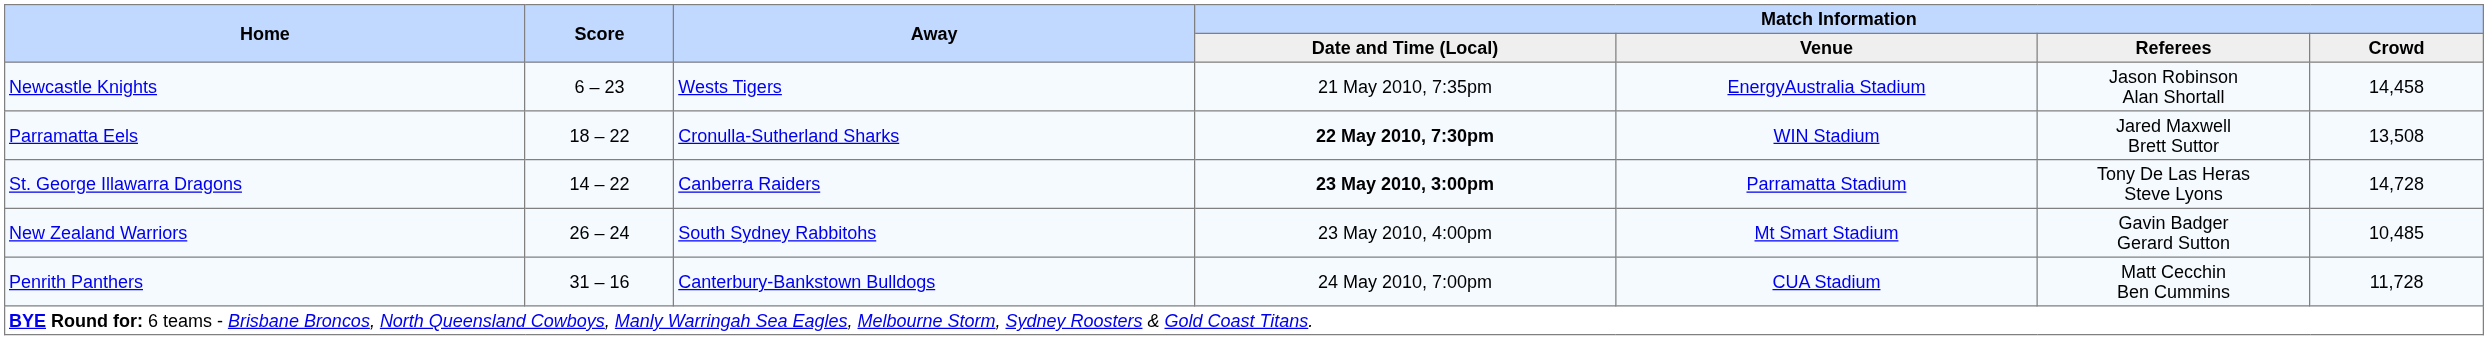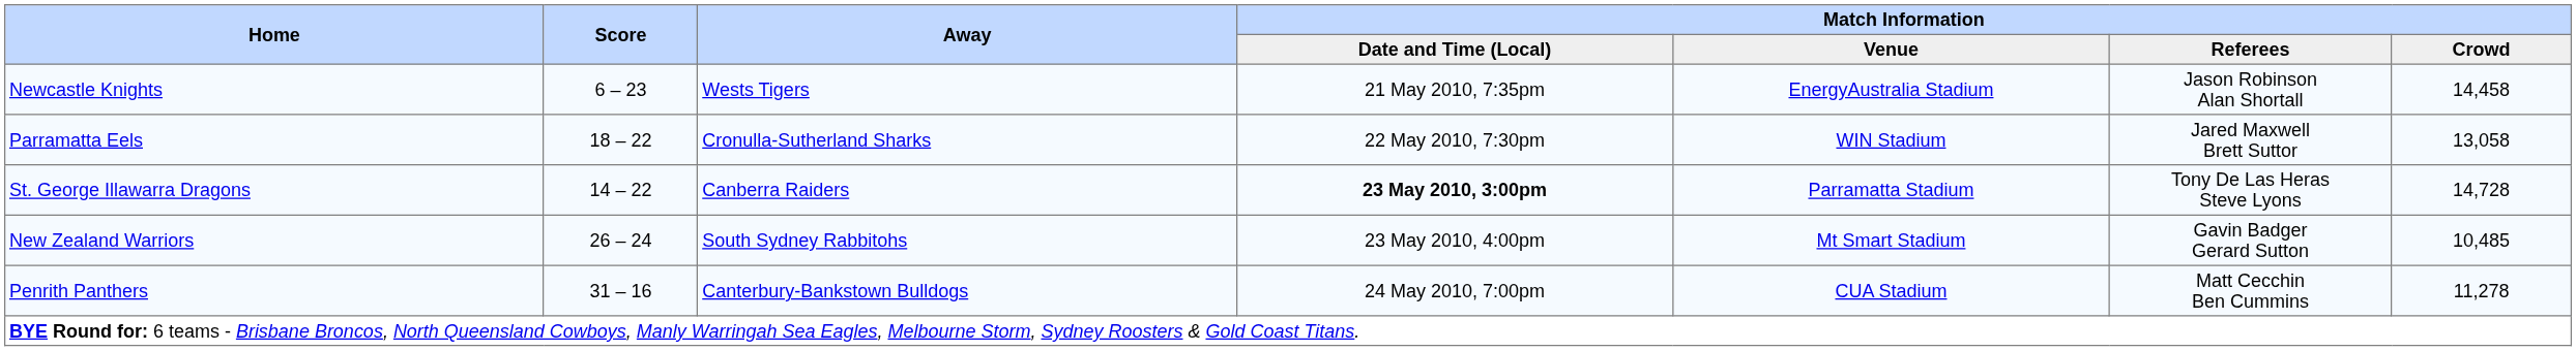 <table border="1" cellpadding="3" cellspacing="0" style="border-collapse:collapse; font-size:90%; width:100%">
 <tr style="background:#c1d8ff;">
 <th rowspan="2" style="width:21%;">Home</th>
 <th rowspan="2" style="width:6%;">Score</th>
 <th rowspan="2" style="width:21%;">Away</th>
 <th colspan=6>Match Information</th>
 </tr>
 <tr style="background:#efefef;">
 <th width=17%>Date and Time (Local)</th>
 <th width=17%>Venue</th>
 <th width=11%>Referees</th>
 <th width=7%>Crowd</th>
 </tr>
 <tr style="text-align:center; background:#f5faff;">
 <td align=left> <a href='#'>Newcastle Knights</a></td>
 <td>6 – 23</td>
 <td align=left> <a href='#'>Wests Tigers</a></td>
 <td>21 May 2010, 7:35pm</td>
 <td><a href='#'>EnergyAustralia Stadium</a></td>
 <td>Jason Robinson<br>Alan Shortall</td>
 <td>14,458</td>
 </tr>
 <tr style="text-align:center; background:#f5faff;">
 <td align=left> <a href='#'>Parramatta Eels</a></td>
 <td>18 – 22</td>
 <td align=left> <a href='#'>Cronulla-Sutherland Sharks</a></td>
-<td><strong>22 May 2010, 7:30pm</strong></td>
+<td>22 May 2010, 7:30pm</td>
 <td><a href='#'>WIN Stadium</a></td>
 <td>Jared Maxwell<br>Brett Suttor</td>
-<td>13,508</td>
+<td>13,058</td>
 </tr>
 <tr style="text-align:center; background:#f5faff;">
 <td align=left> <a href='#'>St. George Illawarra Dragons</a></td>
 <td>14 – 22</td>
 <td align=left> <a href='#'>Canberra Raiders</a></td>
 <td><strong>23 May 2010, 3:00pm</strong></td>
 <td><a href='#'>Parramatta Stadium</a></td>
 <td>Tony De Las Heras<br>Steve Lyons</td>
 <td>14,728</td>
 </tr>
 <tr style="text-align:center; background:#f5faff;">
 <td align=left> <a href='#'>New Zealand Warriors</a></td>
 <td>26 – 24</td>
 <td align=left> <a href='#'>South Sydney Rabbitohs</a></td>
 <td>23 May 2010, 4:00pm</td>
 <td><a href='#'>Mt Smart Stadium</a></td>
 <td>Gavin Badger<br>Gerard Sutton</td>
 <td>10,485</td>
 </tr>
 <tr style="text-align:center; background:#f5faff;">
 <td align=left> <a href='#'>Penrith Panthers</a></td>
 <td>31 – 16</td>
 <td align=left> <a href='#'>Canterbury-Bankstown Bulldogs</a></td>
 <td>24 May 2010, 7:00pm</td>
 <td><a href='#'>CUA Stadium</a></td>
 <td>Matt Cecchin<br>Ben Cummins</td>
-<td>11,728</td>
+<td>11,278</td>
 </tr>
 <tr>
 <td colspan="7" style="text-align:left;"><strong><a href='#'>BYE</a> Round for:</strong> 6 teams - <em><a href='#'>Brisbane Broncos</a>, <a href='#'>North Queensland Cowboys</a>, <a href='#'>Manly Warringah Sea Eagles</a>, <a href='#'>Melbourne Storm</a>, <a href='#'>Sydney Roosters</a> & <a href='#'>Gold Coast Titans</a>.</em></td>
 </tr>
 </table>
